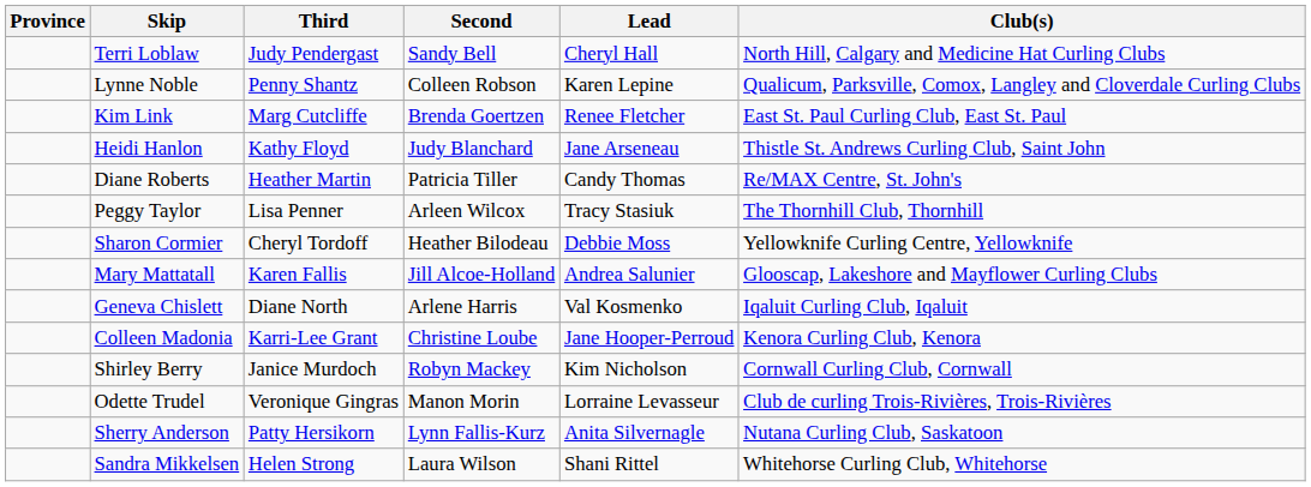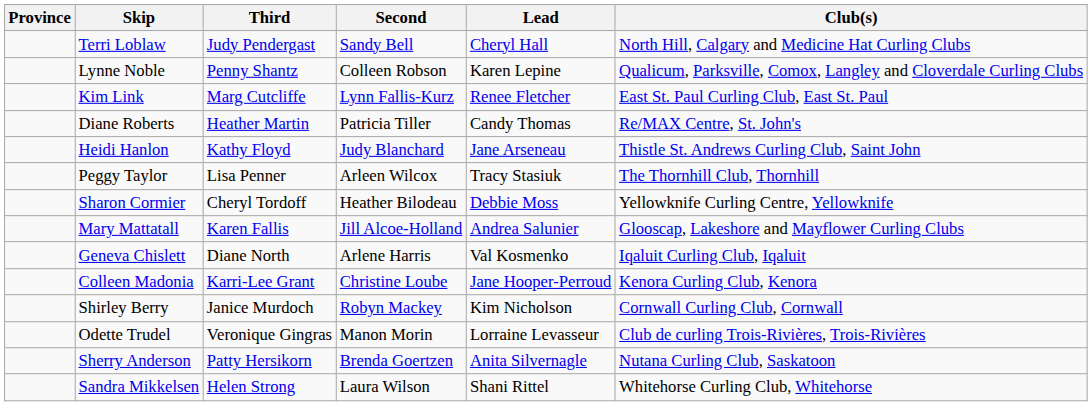 <table class="wikitable">
 <tr>
 <th>Province</th>
 <th>Skip</th>
 <th>Third</th>
 <th>Second</th>
 <th>Lead</th>
 <th>Club(s)</th>
 </tr>
 <tr>
 <td></td>
 <td><a href='#'>Terri Loblaw</a></td>
 <td><a href='#'>Judy Pendergast</a></td>
 <td><a href='#'>Sandy Bell</a></td>
 <td><a href='#'>Cheryl Hall</a></td>
 <td><a href='#'>North Hill</a>, <a href='#'>Calgary</a> and <a href='#'>Medicine Hat Curling Clubs</a></td>
 </tr>
 <tr>
 <td></td>
 <td>Lynne Noble</td>
 <td><a href='#'>Penny Shantz</a></td>
 <td>Colleen Robson</td>
 <td>Karen Lepine</td>
 <td><a href='#'>Qualicum</a>, <a href='#'>Parksville</a>, <a href='#'>Comox</a>, <a href='#'>Langley</a> and <a href='#'>Cloverdale Curling Clubs</a></td>
 </tr>
 <tr>
 <td></td>
 <td><a href='#'>Kim Link</a></td>
 <td><a href='#'>Marg Cutcliffe</a></td>
-<td><a href='#'>Brenda Goertzen</a></td>
+<td><a href='#'>Lynn Fallis-Kurz</a></td>
 <td><a href='#'>Renee Fletcher</a></td>
 <td><a href='#'>East St. Paul Curling Club</a>, <a href='#'>East St. Paul</a></td>
+</tr>
+<tr>
+<td></td>
+<td>Diane Roberts</td>
+<td><a href='#'>Heather Martin</a></td>
+<td>Patricia Tiller</td>
+<td>Candy Thomas</td>
+<td><a href='#'>Re/MAX Centre</a>, <a href='#'>St. John's</a></td>
 </tr>
 <tr>
 <td></td>
 <td><a href='#'>Heidi Hanlon</a></td>
 <td><a href='#'>Kathy Floyd</a></td>
 <td><a href='#'>Judy Blanchard</a></td>
 <td><a href='#'>Jane Arseneau</a></td>
 <td><a href='#'>Thistle St. Andrews Curling Club</a>, <a href='#'>Saint John</a></td>
-</tr>
-<tr>
-<td></td>
-<td>Diane Roberts</td>
-<td><a href='#'>Heather Martin</a></td>
-<td>Patricia Tiller</td>
-<td>Candy Thomas</td>
-<td><a href='#'>Re/MAX Centre</a>, <a href='#'>St. John's</a></td>
 </tr>
 <tr>
 <td></td>
 <td>Peggy Taylor</td>
 <td>Lisa Penner</td>
 <td>Arleen Wilcox</td>
 <td>Tracy Stasiuk</td>
 <td><a href='#'>The Thornhill Club</a>, <a href='#'>Thornhill</a></td>
 </tr>
 <tr>
 <td></td>
 <td><a href='#'>Sharon Cormier</a></td>
 <td>Cheryl Tordoff</td>
 <td>Heather Bilodeau</td>
 <td><a href='#'>Debbie Moss</a></td>
 <td>Yellowknife Curling Centre, <a href='#'>Yellowknife</a></td>
 </tr>
 <tr>
 <td></td>
 <td><a href='#'>Mary Mattatall</a></td>
 <td><a href='#'>Karen Fallis</a></td>
 <td><a href='#'>Jill Alcoe-Holland</a></td>
 <td><a href='#'>Andrea Salunier</a></td>
 <td><a href='#'>Glooscap</a>, <a href='#'>Lakeshore</a> and <a href='#'>Mayflower Curling Clubs</a></td>
 </tr>
 <tr>
 <td></td>
 <td><a href='#'>Geneva Chislett</a></td>
 <td>Diane North</td>
 <td>Arlene Harris</td>
 <td>Val Kosmenko</td>
 <td><a href='#'>Iqaluit Curling Club</a>, <a href='#'>Iqaluit</a></td>
 </tr>
 <tr>
 <td></td>
 <td><a href='#'>Colleen Madonia</a></td>
 <td><a href='#'>Karri-Lee Grant</a></td>
 <td><a href='#'>Christine Loube</a></td>
 <td><a href='#'>Jane Hooper-Perroud</a></td>
 <td><a href='#'>Kenora Curling Club</a>, <a href='#'>Kenora</a></td>
 </tr>
 <tr>
 <td></td>
 <td>Shirley Berry</td>
 <td>Janice Murdoch</td>
 <td><a href='#'>Robyn Mackey</a></td>
 <td>Kim Nicholson</td>
 <td><a href='#'>Cornwall Curling Club</a>, <a href='#'>Cornwall</a></td>
 </tr>
 <tr>
 <td></td>
 <td>Odette Trudel</td>
 <td>Veronique Gingras</td>
 <td>Manon Morin</td>
 <td>Lorraine Levasseur</td>
 <td><a href='#'>Club de curling Trois-Rivières</a>, <a href='#'>Trois-Rivières</a></td>
 </tr>
 <tr>
 <td></td>
 <td><a href='#'>Sherry Anderson</a></td>
 <td><a href='#'>Patty Hersikorn</a></td>
-<td><a href='#'>Lynn Fallis-Kurz</a></td>
+<td><a href='#'>Brenda Goertzen</a></td>
 <td><a href='#'>Anita Silvernagle</a></td>
 <td><a href='#'>Nutana Curling Club</a>, <a href='#'>Saskatoon</a></td>
 </tr>
 <tr>
 <td></td>
 <td><a href='#'>Sandra Mikkelsen</a></td>
 <td><a href='#'>Helen Strong</a></td>
 <td>Laura Wilson</td>
 <td>Shani Rittel</td>
 <td>Whitehorse Curling Club, <a href='#'>Whitehorse</a></td>
 </tr>
 </table>
